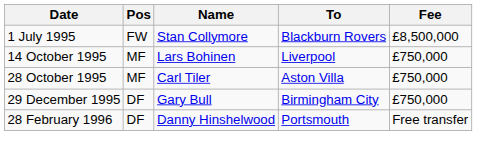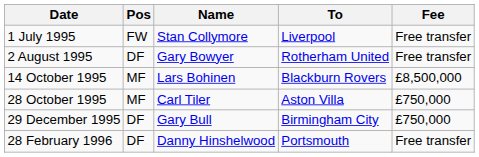 <table class="wikitable">
 <tr>
 <th>Date</th>
 <th>Pos</th>
 <th>Name</th>
 <th>To</th>
 <th>Fee</th>
 </tr>
 <tr>
 <td>1 July 1995</td>
 <td>FW</td>
 <td><a href='#'>Stan Collymore</a></td>
-<td><a href='#'>Blackburn Rovers</a></td>
-<td>£8,500,000</td>
+<td><a href='#'>Liverpool</a></td>
+<td>Free transfer</td>
+</tr>
+<tr>
+<td>2 August 1995</td>
+<td>DF</td>
+<td><a href='#'>Gary Bowyer</a></td>
+<td><a href='#'>Rotherham United</a></td>
+<td>Free transfer</td>
 </tr>
 <tr>
 <td>14 October 1995</td>
 <td>MF</td>
 <td><a href='#'>Lars Bohinen</a></td>
-<td><a href='#'>Liverpool</a></td>
-<td>£750,000</td>
+<td><a href='#'>Blackburn Rovers</a></td>
+<td>£8,500,000</td>
 </tr>
 <tr>
 <td>28 October 1995</td>
 <td>MF</td>
 <td><a href='#'>Carl Tiler</a></td>
 <td><a href='#'>Aston Villa</a></td>
 <td>£750,000</td>
 </tr>
 <tr>
 <td>29 December 1995</td>
 <td>DF</td>
 <td><a href='#'>Gary Bull</a></td>
 <td><a href='#'>Birmingham City</a></td>
 <td>£750,000</td>
 </tr>
 <tr>
 <td>28 February 1996</td>
 <td>DF</td>
 <td><a href='#'>Danny Hinshelwood</a></td>
 <td><a href='#'>Portsmouth</a></td>
 <td>Free transfer</td>
 </tr>
 </table>
